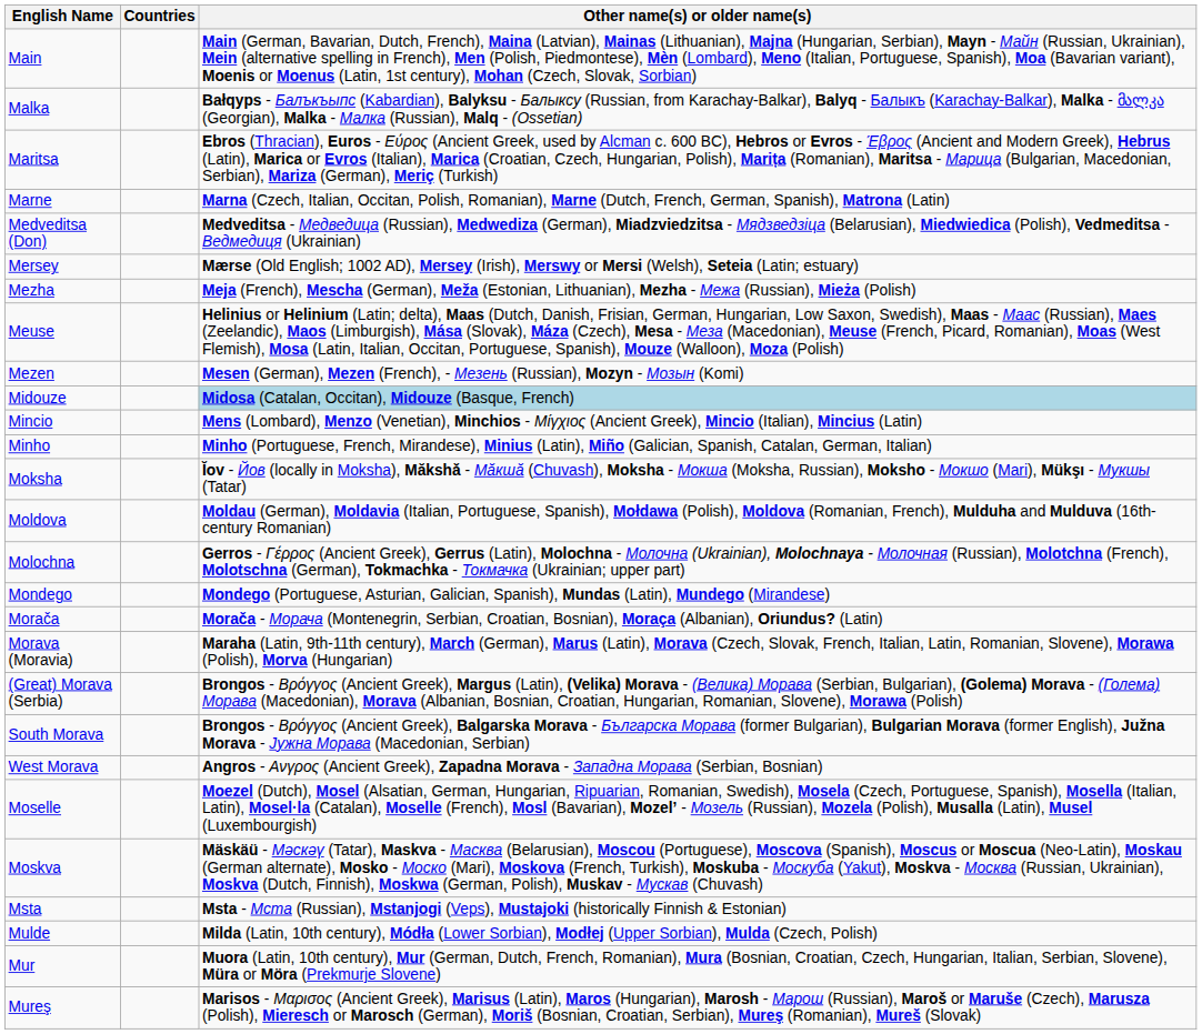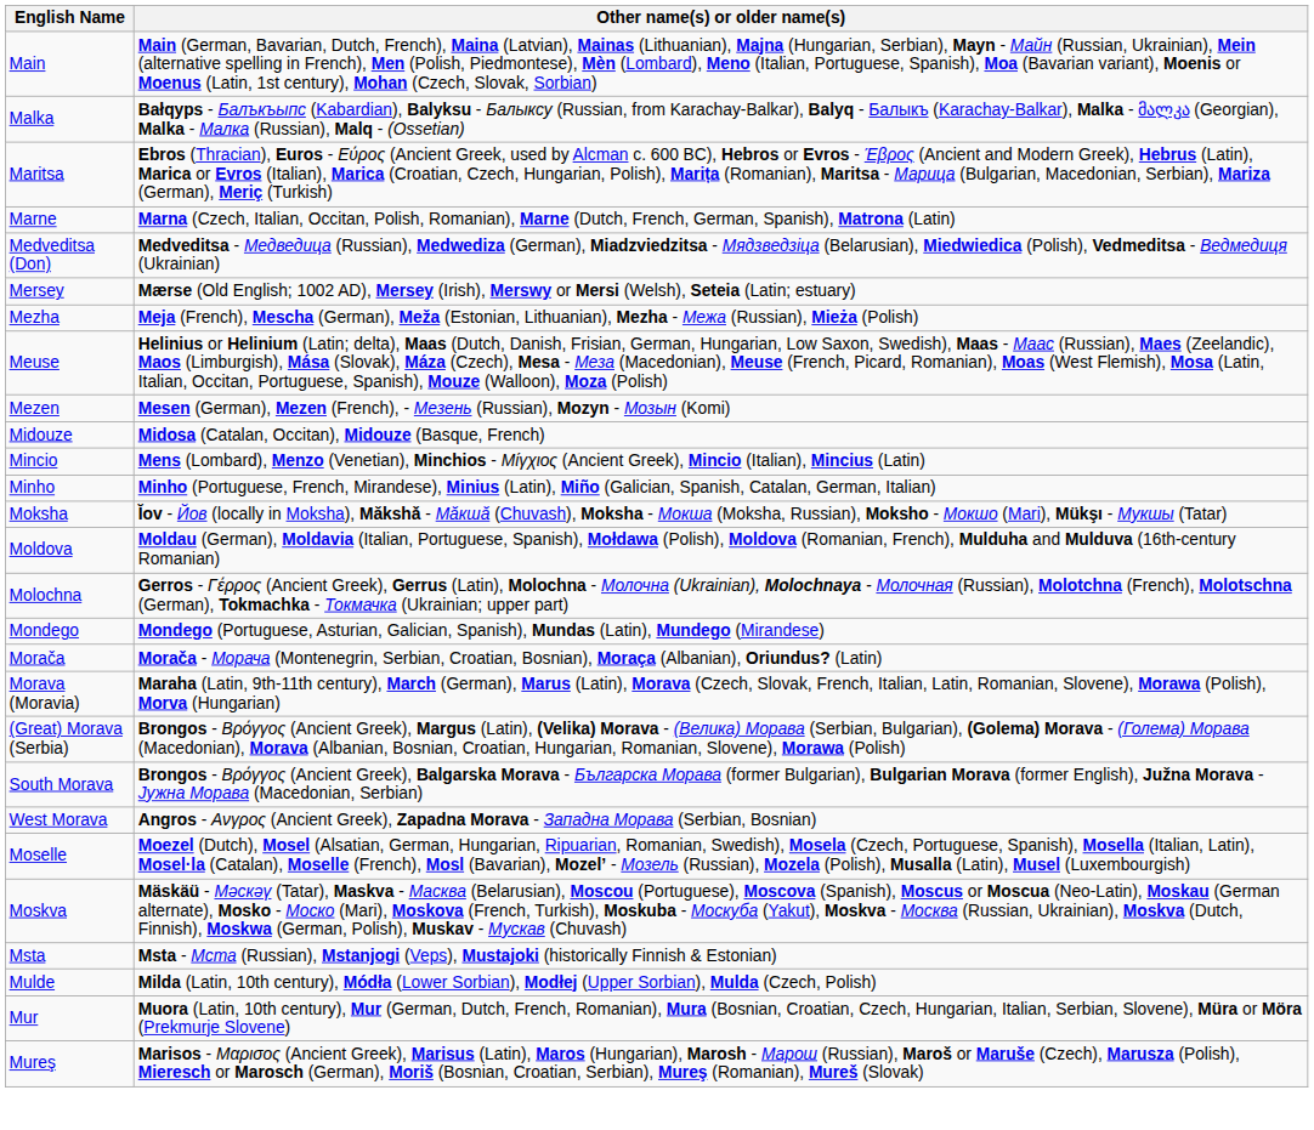 <table class=wikitable>
 <tr>
 <th>English Name</th>
-<th>Countries</th>
 <th>Other name(s) or older name(s)</th>
 </tr>
 <tr>
 <td><a href='#'>Main</a></td>
-<td></td>
 <td><strong><a href='#'>Main</a></strong> (German, Bavarian, Dutch, French), <strong><a href='#'>Maina</a></strong> (Latvian), <strong><a href='#'>Mainas</a></strong> (Lithuanian), <strong><a href='#'>Majna</a></strong> (Hungarian, Serbian), <strong>Mayn</strong> - <em><a href='#'>Майн</a></em> (Russian, Ukrainian), <strong><a href='#'>Mein</a></strong> (alternative spelling in French), <strong><a href='#'>Men</a></strong> (Polish, Piedmontese), <strong> <a href='#'>Mèn</a></strong> (<a href='#'>Lombard</a>), <strong><a href='#'>Meno</a></strong> (Italian, Portuguese, Spanish), <strong><a href='#'>Moa</a></strong> (Bavarian variant), <strong>Moenis</strong> or <strong><a href='#'>Moenus</a></strong> (Latin, 1st century), <strong><a href='#'>Mohan</a></strong> (Czech, Slovak, <a href='#'>Sorbian</a>)</td>
 </tr>
 <tr>
 <td><a href='#'>Malka</a></td>
-<td></td>
 <td><strong>Bałqyps </strong> - <em><a href='#'>Балъкъыпс</a></em> (<a href='#'>Kabardian</a>), <strong>Balyksu</strong> - <em>Балыксу</em> (Russian, from Karachay-Balkar), <strong>Balyq</strong> - <a href='#'>Балыкъ</a> (<a href='#'>Karachay-Balkar</a>), <strong>Malka</strong> - <a href='#'>მალკა</a> (Georgian), <strong>Malka</strong> - <em><a href='#'>Малка</a></em> (Russian), <strong>Malq</strong> - <em>(Ossetian)</em></td>
 </tr>
 <tr>
 <td><a href='#'>Maritsa</a></td>
-<td>  </td>
 <td><strong>Ebros</strong> (<a href='#'>Thracian</a>), <strong>Euros</strong> - <em>Εύρος</em> (Ancient Greek, used by <a href='#'>Alcman</a> c. 600 BC),  <strong>Hebros</strong> or <strong>Evros</strong> - <em><a href='#'>Έβρος</a></em> (Ancient and Modern Greek), <strong><a href='#'>Hebrus</a></strong> (Latin), <strong>Marica</strong> or <strong><a href='#'>Evros</a></strong> (Italian), <strong><a href='#'>Marica</a></strong> (Croatian, Czech, Hungarian, Polish), <strong><a href='#'>Marița</a></strong> (Romanian), <strong>Maritsa</strong> - <em><a href='#'>Марица</a></em> (Bulgarian, Macedonian, Serbian), <strong><a href='#'>Mariza</a></strong> (German), <strong><a href='#'>Meriç</a></strong> (Turkish)</td>
 </tr>
 <tr>
 <td><a href='#'>Marne</a></td>
-<td></td>
 <td><strong><a href='#'>Marna</a></strong> (Czech, Italian, Occitan, Polish, Romanian), <strong><a href='#'>Marne</a></strong> (Dutch, French, German, Spanish), <strong><a href='#'>Matrona</a></strong> (Latin)</td>
 </tr>
 <tr>
 <td><a href='#'>Medveditsa (Don)</a></td>
-<td></td>
 <td><strong>Medveditsa</strong> - <em><a href='#'>Медведица</a></em> (Russian), <strong><a href='#'>Medwediza</a></strong> (German), <strong>Miadzviedzitsa</strong> - <em><a href='#'>Мядзведзіца</a></em> (Belarusian), <strong><a href='#'>Miedwiedica</a></strong> (Polish), <strong>Vedmeditsa</strong> - <em><a href='#'>Ведмедиця</a></em> (Ukrainian)</td>
 </tr>
 <tr>
 <td><a href='#'>Mersey</a></td>
-<td></td>
 <td><strong>Mærse</strong> (Old English; 1002 AD), <strong><a href='#'>Mersey</a></strong> (Irish),  <strong><a href='#'>Merswy</a></strong> or <strong>Mersi</strong> (Welsh), <strong>Seteia</strong> (Latin; estuary)</td>
 </tr>
 <tr>
 <td><a href='#'>Mezha</a></td>
-<td></td>
 <td><strong><a href='#'>Meja</a></strong> (French), <strong><a href='#'>Mescha</a></strong> (German), <strong><a href='#'>Meža</a></strong> (Estonian, Lithuanian), <strong>Mezha</strong> - <em><a href='#'>Межа</a></em> (Russian), <strong> <a href='#'>Mieża</a></strong> (Polish)</td>
 </tr>
 <tr>
 <td><a href='#'>Meuse</a></td>
-<td>  </td>
 <td><strong>Helinius</strong> or <strong>Helinium</strong> (Latin; delta), <strong>Maas</strong> (Dutch, Danish, Frisian, German, Hungarian, Low Saxon, Swedish), <strong>Maas</strong> - <em><a href='#'>Маас</a></em> (Russian), <strong><a href='#'>Maes</a></strong> (Zeelandic), <strong><a href='#'>Maos</a></strong> (Limburgish), <strong><a href='#'>Mása</a></strong> (Slovak), <strong><a href='#'>Máza</a></strong> (Czech), <strong>Mesa</strong> - <em><a href='#'>Меза</a></em> (Macedonian), <strong><a href='#'>Meuse</a></strong> (French, Picard, Romanian), <strong><a href='#'>Moas</a></strong> (West Flemish), <strong><a href='#'>Mosa</a></strong> (Latin, Italian, Occitan, Portuguese, Spanish), <strong> <a href='#'>Mouze</a></strong> (Walloon), <strong><a href='#'>Moza</a></strong> (Polish)</td>
 </tr>
 <tr>
 <td><a href='#'>Mezen</a></td>
-<td></td>
 <td><strong><a href='#'>Mesen</a></strong> (German), <strong><a href='#'>Mezen</a></strong> (French),  <strong></strong> - <em><a href='#'>Мезень</a></em> (Russian), <strong>Mozyn</strong> - <em><a href='#'>Мозын</a></em> (Komi)</td>
 </tr>
 <tr>
 <td><a href='#'>Midouze</a></td>
-<td></td>
-<td style="background: lightblue;"><strong><a href='#'>Midosa</a></strong> (Catalan, Occitan), <strong><a href='#'>Midouze</a></strong> (Basque, French)</td>
+<td><strong><a href='#'>Midosa</a></strong> (Catalan, Occitan), <strong><a href='#'>Midouze</a></strong> (Basque, French)</td>
 </tr>
 <tr>
 <td><a href='#'>Mincio</a></td>
-<td></td>
 <td><strong><a href='#'>Mens</a></strong> (Lombard), <strong><a href='#'>Menzo</a></strong> (Venetian), <strong>Minchios</strong> - <em>Μίγχιος</em> (Ancient Greek), <strong><a href='#'>Mincio</a></strong> (Italian),  <strong><a href='#'>Mincius</a></strong> (Latin)</td>
 </tr>
 <tr>
 <td><a href='#'>Minho</a></td>
-<td> </td>
 <td><strong><a href='#'>Minho</a></strong> (Portuguese, French, Mirandese), <strong><a href='#'>Minius</a></strong> (Latin), <strong><a href='#'>Miño</a></strong> (Galician, Spanish, Catalan, German, Italian)</td>
 </tr>
 <tr>
 <td><a href='#'>Moksha</a></td>
-<td></td>
 <td><strong>Ĭov</strong> - <em><a href='#'>Йов</a></em> (locally in <a href='#'>Moksha</a>), <strong>Măkshǎ</strong> - <em><a href='#'>Мӑкшӑ</a></em> (<a href='#'>Chuvash</a>), <strong>Moksha</strong> - <em><a href='#'>Мокша</a></em> (Moksha, Russian), <strong>Moksho</strong> - <em><a href='#'>Мокшо</a></em> (<a href='#'>Mari</a>), <strong>Mükşı</strong> - <em><a href='#'>Мукшы</a></em> (Tatar)</td>
 </tr>
 <tr>
 <td><a href='#'>Moldova</a></td>
-<td></td>
 <td><strong><a href='#'>Moldau</a></strong> (German), <strong><a href='#'>Moldavia</a></strong> (Italian, Portuguese, Spanish), <strong><a href='#'>Mołdawa</a></strong> (Polish), <strong><a href='#'>Moldova</a></strong> (Romanian, French), <strong>Mulduha</strong> and <strong>Mulduva</strong> (16th-century Romanian)</td>
 </tr>
 <tr>
 <td><a href='#'>Molochna</a></td>
-<td></td>
 <td><strong>Gerros</strong> - <em>Γέρρος</em> (Ancient Greek), <strong>Gerrus</strong> (Latin), <strong>Molochna</strong> - <em><a href='#'>Молочна</a> (Ukrainian), <strong>Molochnaya</strong> - <a href='#'>Молочная</a></em> (Russian), <strong> <a href='#'>Molotchna</a></strong> (French),<strong> <a href='#'>Molotschna</a></strong> (German), <strong>Tokmachka</strong> - <em><a href='#'>Токмачка</a></em> (Ukrainian; upper part)</td>
 </tr>
 <tr>
 <td><a href='#'>Mondego</a></td>
-<td></td>
 <td><strong><a href='#'>Mondego</a></strong> (Portuguese, Asturian, Galician, Spanish), <strong>Mundas</strong> (Latin), <strong><a href='#'>Mundego</a></strong> (<a href='#'>Mirandese</a>)</td>
 </tr>
 <tr>
 <td><a href='#'>Morača</a></td>
-<td></td>
 <td><strong><a href='#'>Morača</a></strong> - <em><a href='#'>Морача</a></em> (Montenegrin, Serbian, Croatian, Bosnian), <strong><a href='#'>Moraça</a></strong> (Albanian), <strong>Oriundus?</strong> (Latin)</td>
 </tr>
 <tr>
 <td><a href='#'>Morava</a> (Moravia)</td>
-<td>  </td>
 <td><strong>Maraha</strong> (Latin, 9th-11th century), <strong><a href='#'>March</a></strong> (German), <strong><a href='#'>Marus</a></strong> (Latin), <strong><a href='#'>Morava</a></strong> (Czech, Slovak, French, Italian, Latin, Romanian, Slovene), <strong><a href='#'>Morawa</a></strong> (Polish), <strong><a href='#'>Morva</a></strong> (Hungarian)</td>
 </tr>
 <tr>
 <td><a href='#'>(Great) Morava</a> (Serbia)</td>
-<td></td>
 <td><strong>Brongos</strong> - <em>Βρόγγος</em> (Ancient Greek), <strong>Margus</strong> (Latin), <strong>(Velika) Morava</strong> - <em><a href='#'>(Велика) Морава</a></em> (Serbian, Bulgarian), <strong>(Golema) Morava</strong> - <em><a href='#'>(Голема) Морава</a></em> (Macedonian), <strong><a href='#'>Morava</a></strong> (Albanian, Bosnian, Croatian, Hungarian, Romanian, Slovene), <strong><a href='#'>Morawa</a></strong> (Polish)</td>
 </tr>
 <tr νρ>
 <td><a href='#'>South Morava</a></td>
-<td> </td>
 <td><strong>Brongos</strong> - <em>Βρόγγος</em> (Ancient Greek), <strong>Balgarska Morava</strong> - <em><a href='#'>Българска Морава</a></em> (former Bulgarian), <strong>Bulgarian Morava</strong> (former English), <strong>Južna Morava</strong> - <em><a href='#'>Јужна Морава</a></em> (Macedonian, Serbian)</td>
 </tr>
 <tr>
 <td><a href='#'>West Morava</a></td>
-<td></td>
 <td><strong>Angros</strong> - <em>Ανγρος</em> (Ancient Greek), <strong>Zapadna Morava</strong> - <em><a href='#'>Западна Морава</a></em> (Serbian, Bosnian)</td>
 </tr>
 <tr>
 <td><a href='#'>Moselle</a></td>
-<td>  </td>
 <td><strong><a href='#'>Moezel</a></strong> (Dutch), <strong><a href='#'>Mosel</a></strong> (Alsatian, German, Hungarian, <a href='#'>Ripuarian</a>, Romanian, Swedish), <strong><a href='#'>Mosela</a></strong> (Czech, Portuguese, Spanish), <strong><a href='#'>Mosella</a></strong> (Italian, Latin), <strong><a href='#'>Mosel·la</a></strong> (Catalan), <strong><a href='#'>Moselle</a></strong> (French), <strong><a href='#'>Mosl</a></strong> (Bavarian), <strong>Mozel’</strong> - <em><a href='#'>Мозель</a></em> (Russian), <strong><a href='#'>Mozela</a></strong> (Polish), <strong>Musalla</strong> (Latin), <strong><a href='#'>Musel</a></strong> (Luxembourgish)</td>
 </tr>
 <tr>
 <td><a href='#'>Moskva</a></td>
-<td></td>
 <td><strong>Mäskäü</strong> - <em><a href='#'>Мәскәү</a></em> (Tatar), <strong>Maskva</strong> - <em><a href='#'>Масква</a></em> (Belarusian), <strong><a href='#'>Moscou</a></strong> (Portuguese), <strong><a href='#'>Moscova</a></strong> (Spanish), <strong><a href='#'>Moscus</a></strong> or <strong>Moscua</strong> (Neo-Latin), <strong><a href='#'>Moskau</a></strong> (German alternate), <strong>Mosko</strong> - <em><a href='#'>Моско</a></em> (Mari), <strong><a href='#'>Moskova</a></strong> (French, Turkish), <strong>Moskuba</strong> - <em><a href='#'>Москуба</a></em> (<a href='#'>Yakut</a>), <strong>Moskva</strong> - <em><a href='#'>Москва</a></em> (Russian, Ukrainian), <strong><a href='#'>Moskva</a></strong> (Dutch, Finnish), <strong><a href='#'>Moskwa</a></strong> (German, Polish), <strong>Muskav</strong> - <em><a href='#'>Мускав</a></em> (Chuvash)</td>
 </tr>
 <tr>
 <td><a href='#'>Msta</a></td>
-<td></td>
 <td><strong>Msta</strong> - <em><a href='#'>Мста</a></em> (Russian), <strong><a href='#'>Mstanjogi</a></strong> (<a href='#'>Veps</a>), <strong> <a href='#'>Mustajoki</a></strong> (historically Finnish & Estonian)</td>
 </tr>
 <tr>
 <td><a href='#'>Mulde</a></td>
-<td></td>
 <td><strong>Milda</strong> (Latin, 10th century), <strong><a href='#'>Módła</a></strong> (<a href='#'>Lower Sorbian</a>), <strong><a href='#'>Modłej</a></strong> (<a href='#'>Upper Sorbian</a>), <strong><a href='#'>Mulda</a></strong> (Czech, Polish)</td>
 </tr>
 <tr>
 <td><a href='#'>Mur</a></td>
-<td>   </td>
 <td><strong>Muora</strong> (Latin, 10th century), <strong><a href='#'>Mur</a></strong> (German, Dutch, French, Romanian), <strong><a href='#'>Mura</a></strong> (Bosnian, Croatian, Czech, Hungarian, Italian, Serbian, Slovene), <strong>Müra</strong> or <strong>Möra</strong> (<a href='#'>Prekmurje Slovene</a>)</td>
 </tr>
 <tr>
 <td><a href='#'>Mureş</a></td>
-<td>  </td>
 <td><strong>Marisos</strong> - <em>Μαρισος</em> (Ancient Greek), <strong><a href='#'>Marisus</a></strong> (Latin), <strong><a href='#'>Maros</a></strong> (Hungarian), <strong>Marosh</strong> - <em><a href='#'>Марош</a></em> (Russian), <strong>Maroš</strong> or <strong><a href='#'>Maruše</a></strong> (Czech), <strong><a href='#'>Marusza</a></strong> (Polish), <strong><a href='#'>Mieresch</a></strong> or <strong>Marosch</strong> (German), <strong><a href='#'>Moriš</a></strong> (Bosnian, Croatian, Serbian), <strong><a href='#'>Mureş</a></strong> (Romanian), <strong><a href='#'>Mureš</a></strong> (Slovak)</td>
 </tr>
 </table>
